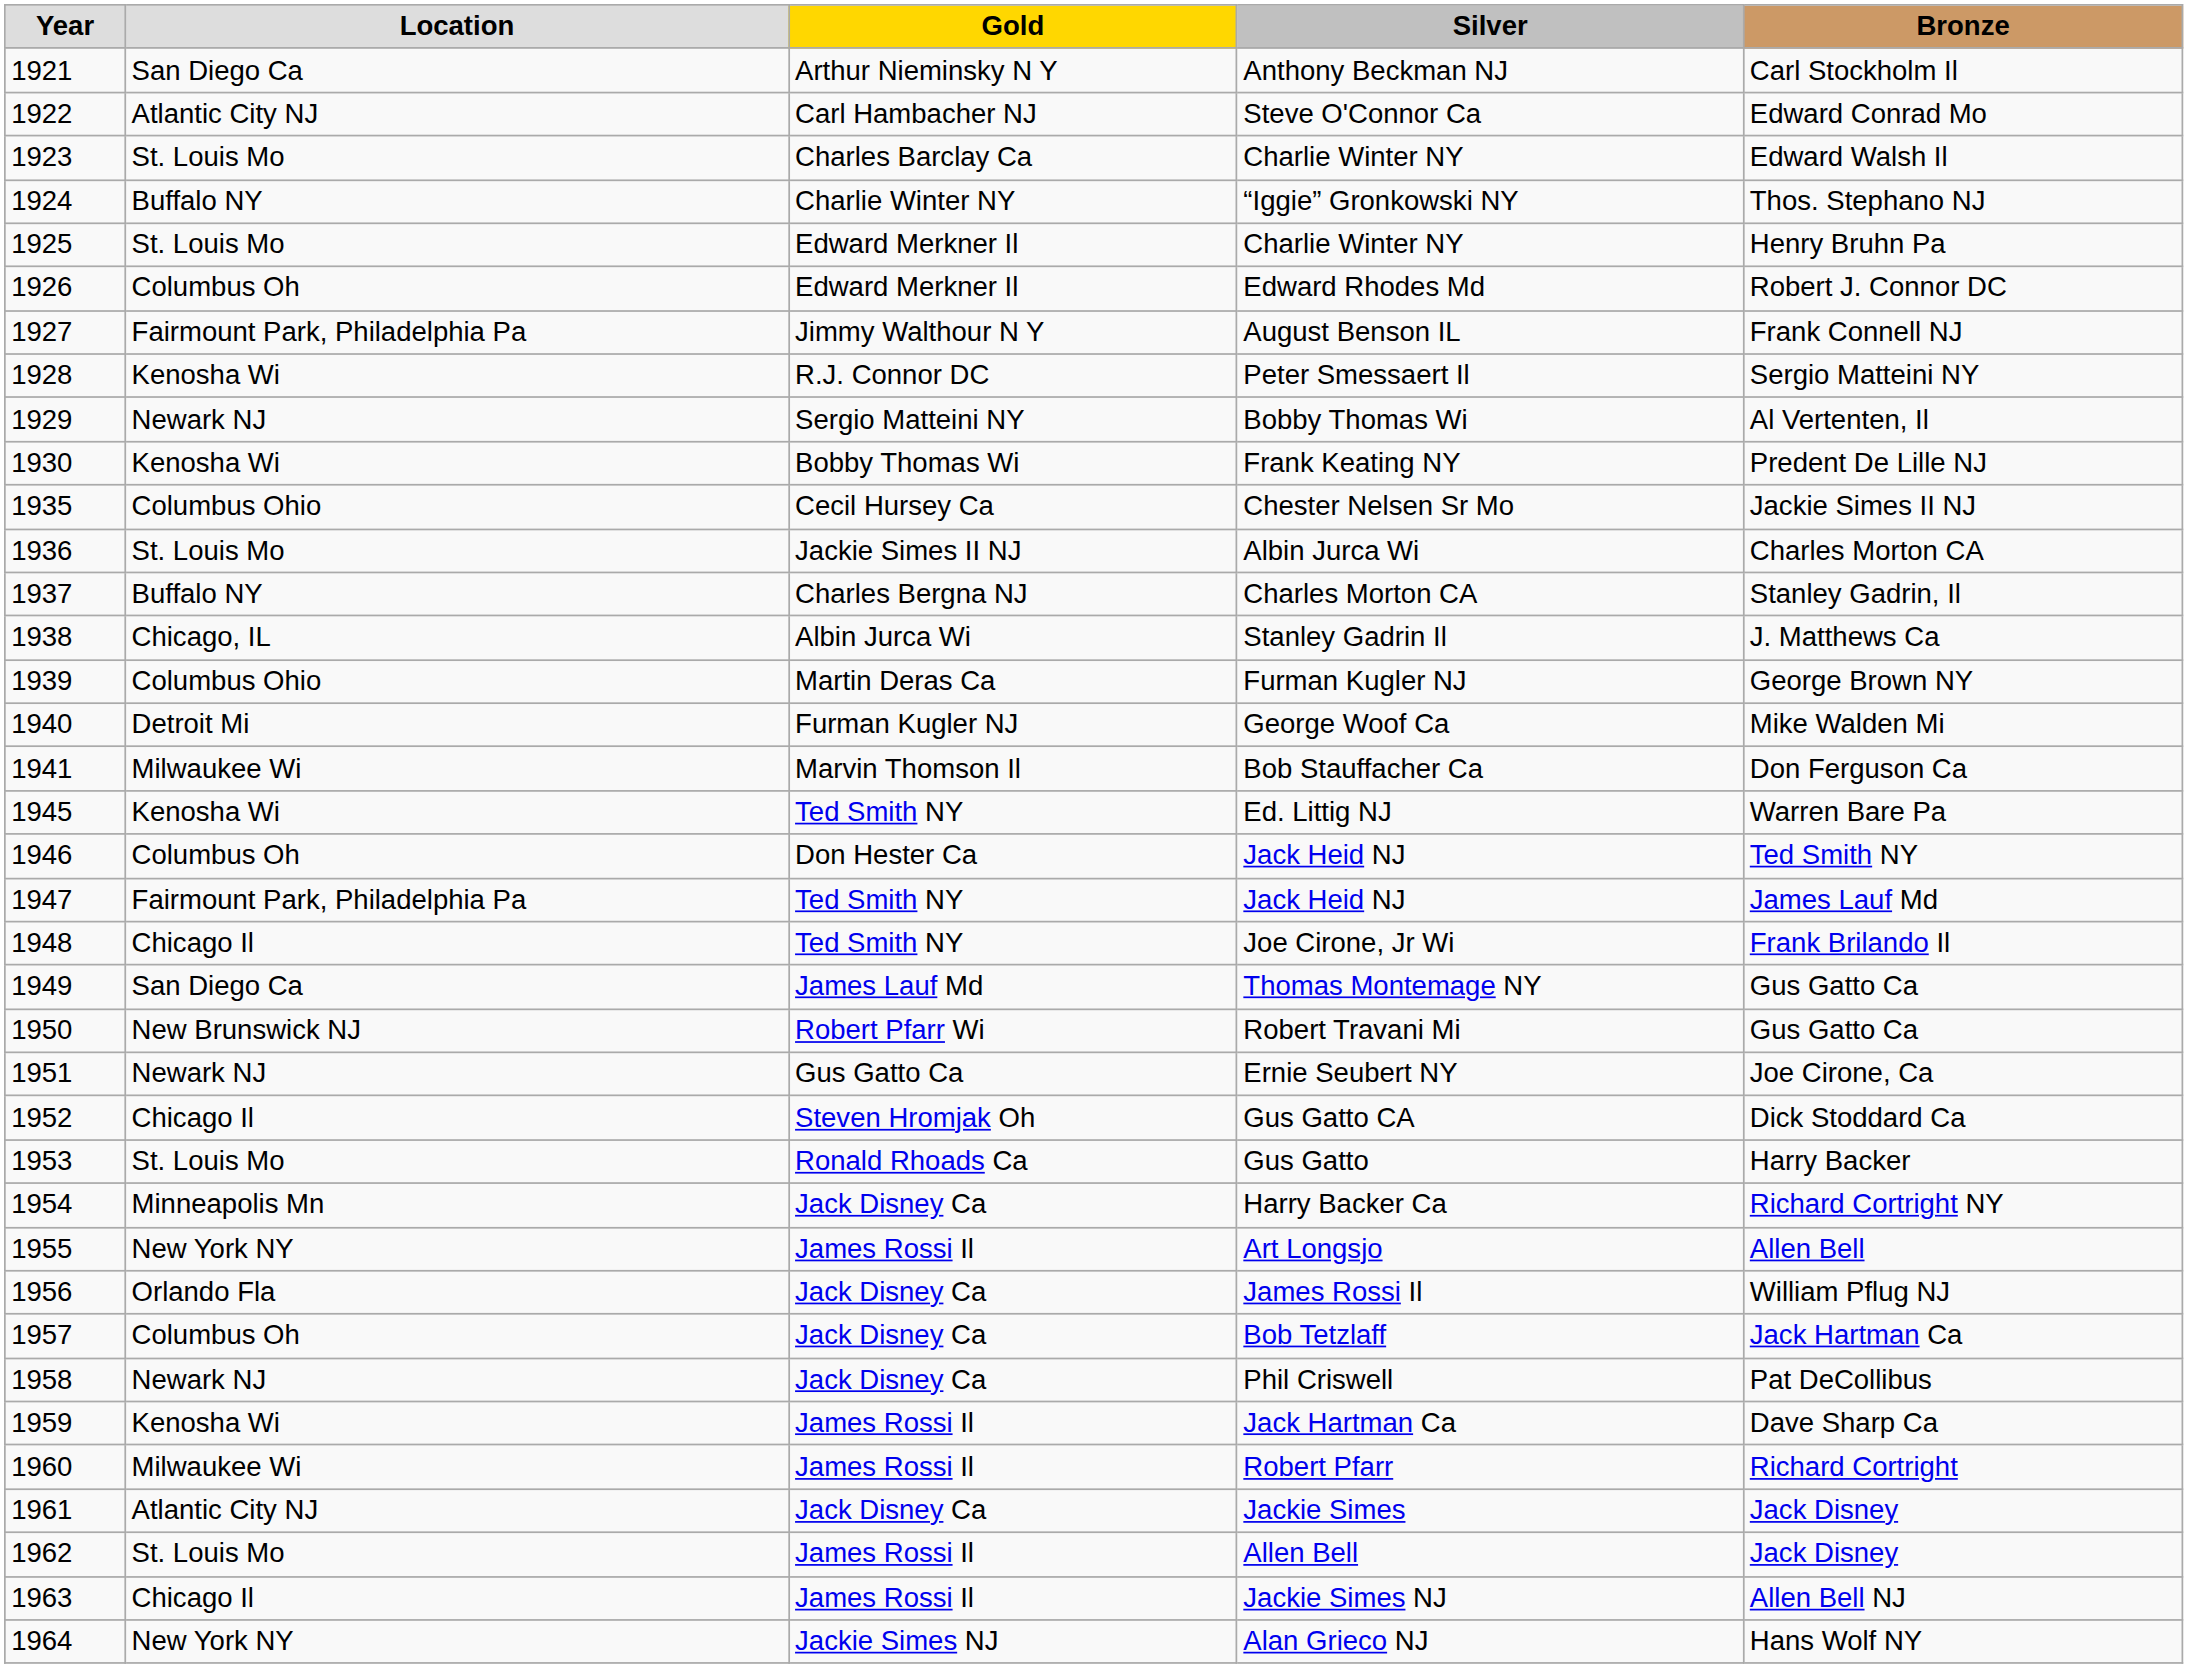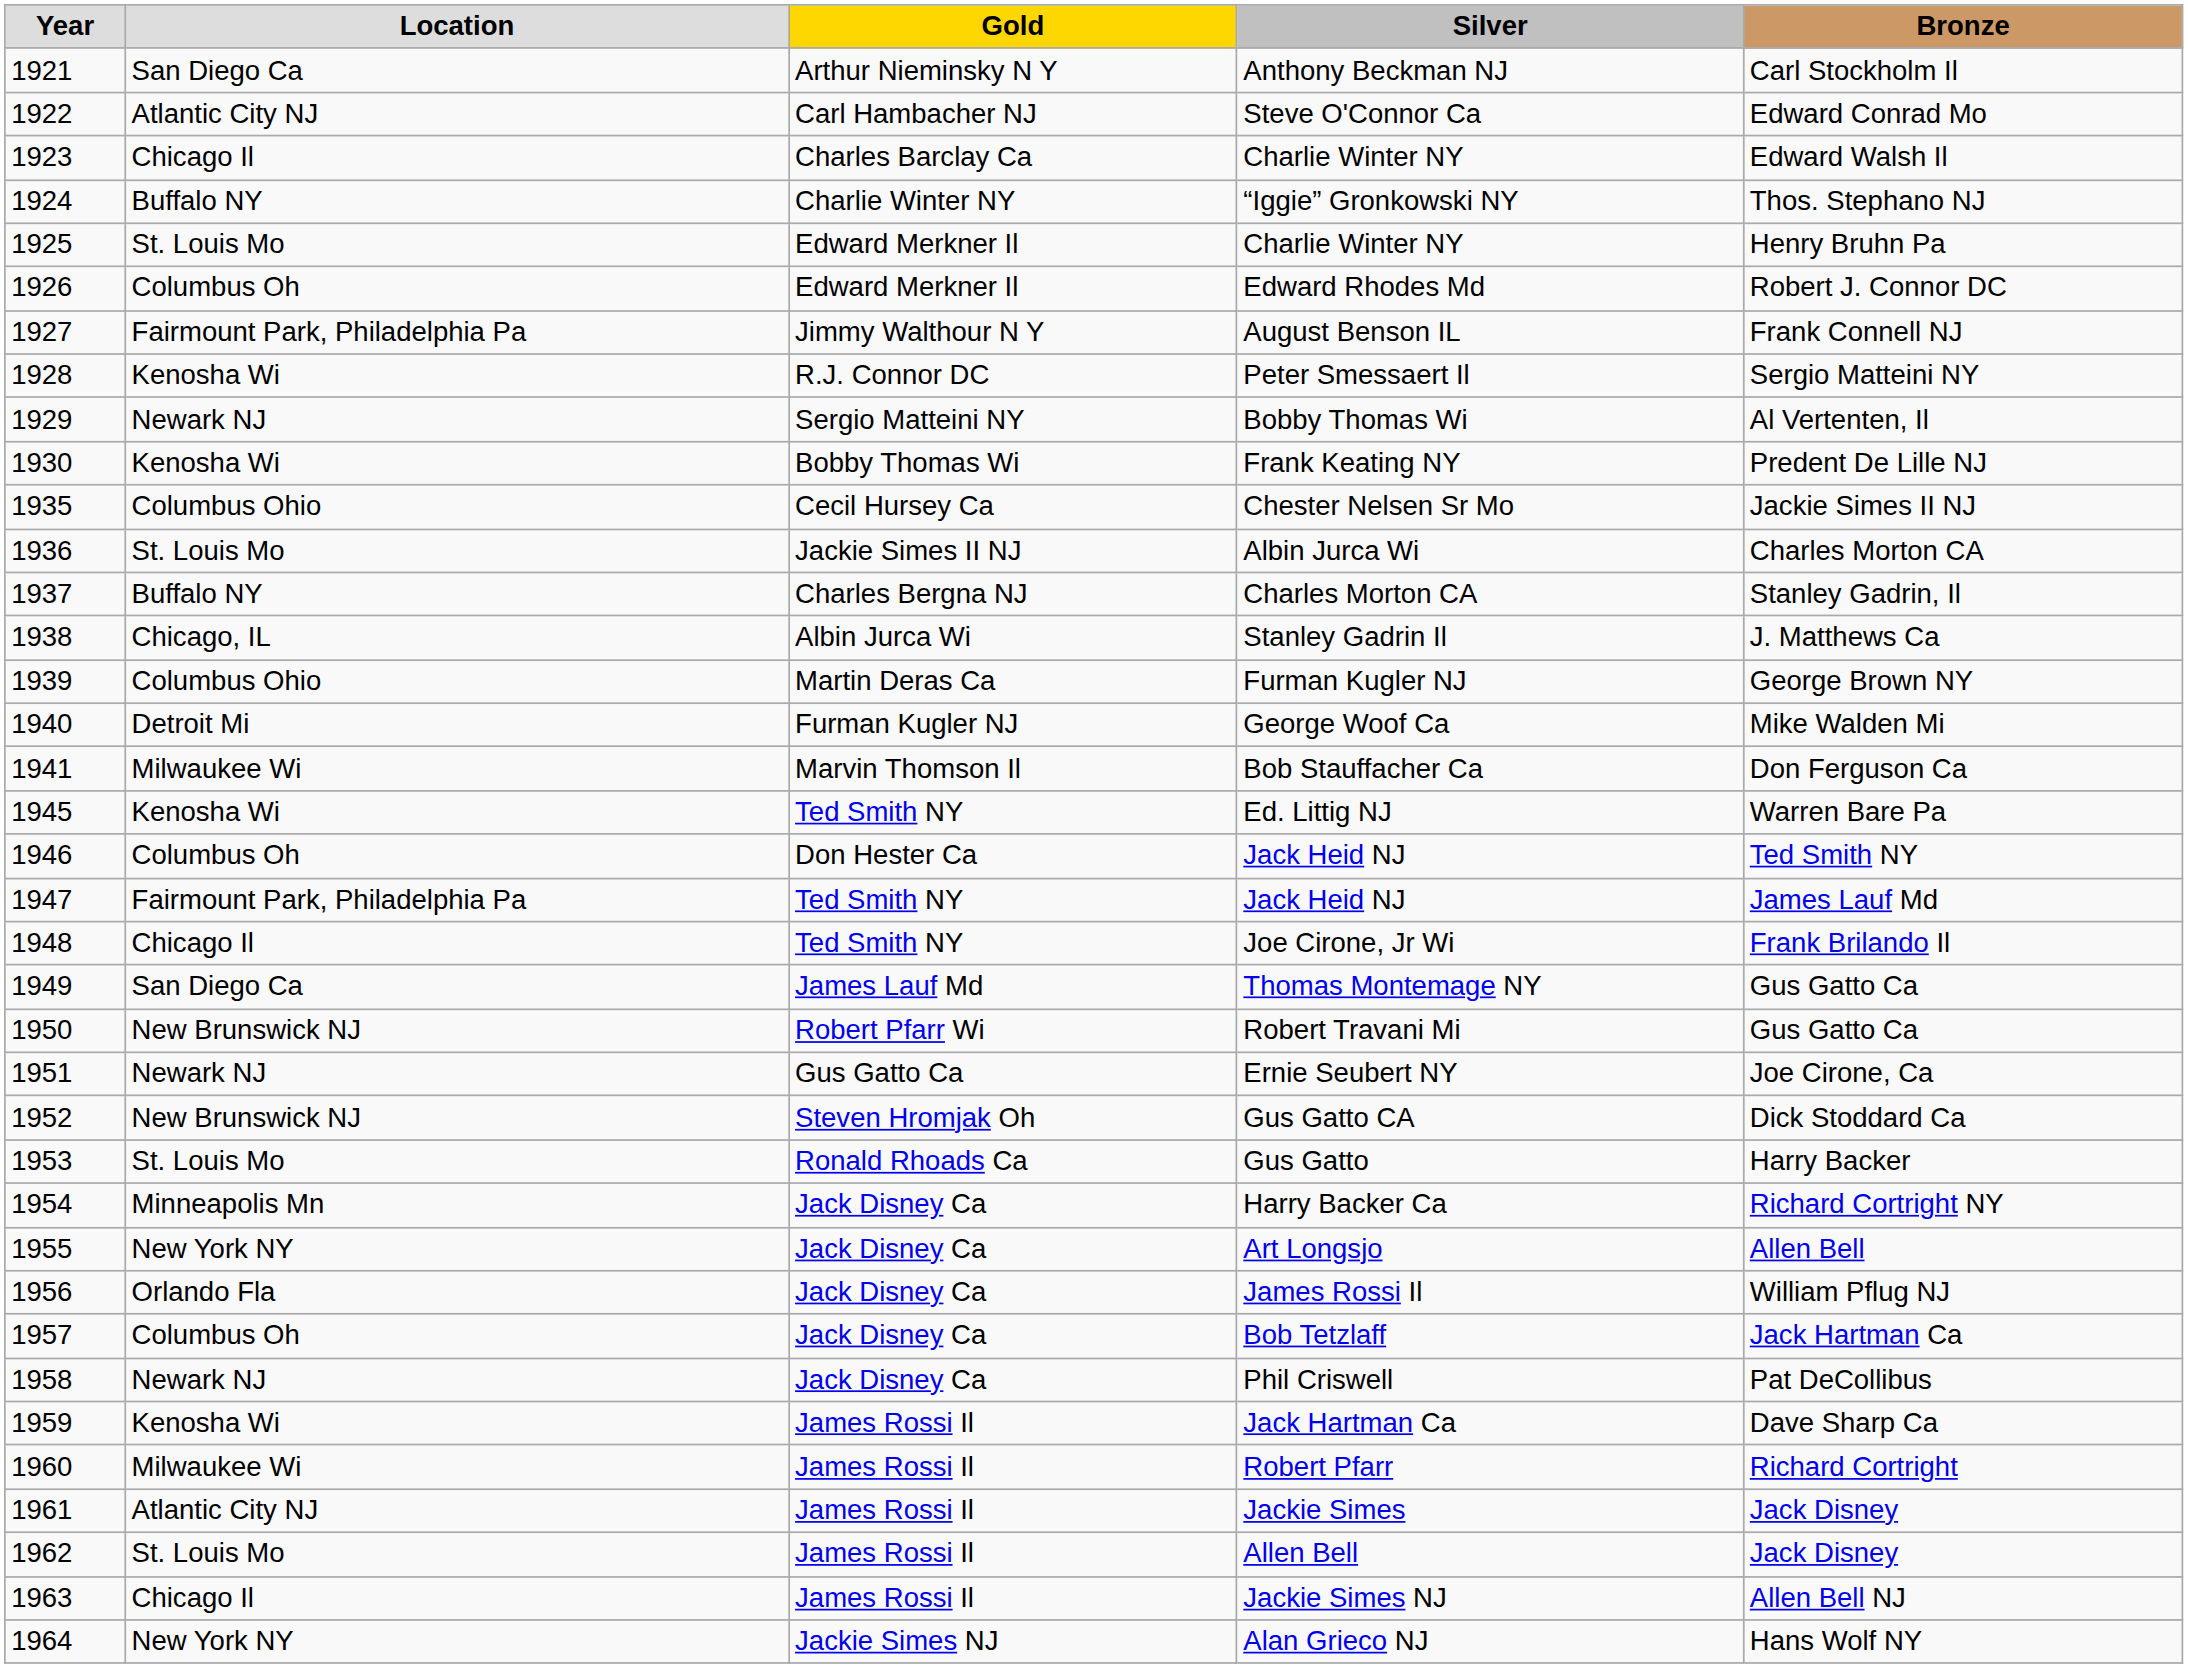 <table class="wikitable" style="width: 80%; text-align:left;">
 <tr>
 <td style="background:#DDDDDD; font-weight:bold; text-align:center;">Year</td>
 <td style="background:#DDDDDD; font-weight:bold; text-align:center;">Location</td>
 <td style="background:gold;font-weight:bold; text-align:center;">Gold</td>
 <td style="background:silver; font-weight:bold; text-align:center;">Silver</td>
 <td style="background:#cc9966; font-weight:bold; text-align:center;">Bronze</td>
 </tr>
 <tr>
 <td>1921</td>
 <td>San Diego Ca</td>
 <td>Arthur Nieminsky N Y</td>
 <td>Anthony Beckman NJ</td>
 <td>Carl Stockholm Il</td>
 </tr>
 <tr>
 <td>1922</td>
 <td>Atlantic City NJ</td>
 <td>Carl Hambacher NJ</td>
 <td>Steve O'Connor Ca</td>
 <td>Edward Conrad Mo</td>
 </tr>
 <tr>
 <td>1923</td>
-<td>St. Louis Mo</td>
+<td>Chicago Il</td>
 <td>Charles Barclay Ca</td>
 <td>Charlie Winter NY</td>
 <td>Edward Walsh Il</td>
 </tr>
 <tr>
 <td>1924</td>
 <td>Buffalo NY</td>
 <td>Charlie Winter NY</td>
 <td>“Iggie” Gronkowski NY</td>
 <td>Thos. Stephano NJ</td>
 </tr>
 <tr>
 <td>1925</td>
 <td>St. Louis Mo</td>
 <td>Edward Merkner Il</td>
 <td>Charlie Winter NY</td>
 <td>Henry Bruhn Pa</td>
 </tr>
 <tr>
 <td>1926</td>
 <td>Columbus Oh</td>
 <td>Edward Merkner Il</td>
 <td>Edward Rhodes Md</td>
 <td>Robert J. Connor DC</td>
 </tr>
 <tr>
 <td>1927</td>
 <td>Fairmount Park, Philadelphia Pa</td>
 <td>Jimmy Walthour N Y</td>
 <td>August Benson IL</td>
 <td>Frank Connell NJ</td>
 </tr>
 <tr>
 <td>1928</td>
 <td>Kenosha Wi</td>
 <td>R.J. Connor DC</td>
 <td>Peter Smessaert Il</td>
 <td>Sergio Matteini NY</td>
 </tr>
 <tr>
 <td>1929</td>
 <td>Newark NJ</td>
 <td>Sergio Matteini NY</td>
 <td>Bobby Thomas Wi</td>
 <td>Al Vertenten, Il</td>
 </tr>
 <tr>
 <td>1930</td>
 <td>Kenosha Wi</td>
 <td>Bobby Thomas Wi</td>
 <td>Frank Keating NY</td>
 <td>Predent De Lille NJ</td>
 </tr>
 <tr>
 <td>1935</td>
 <td>Columbus Ohio</td>
 <td>Cecil Hursey Ca</td>
 <td>Chester Nelsen Sr Mo</td>
 <td>Jackie Simes II NJ</td>
 </tr>
 <tr>
 <td>1936</td>
 <td>St. Louis Mo</td>
 <td>Jackie Simes II NJ</td>
 <td>Albin Jurca Wi</td>
 <td>Charles Morton CA</td>
 </tr>
 <tr>
 <td>1937</td>
 <td>Buffalo NY</td>
 <td>Charles Bergna NJ</td>
 <td>Charles Morton CA</td>
 <td>Stanley Gadrin, Il</td>
 </tr>
 <tr>
 <td>1938 </td>
 <td>Chicago, IL</td>
 <td>Albin Jurca Wi</td>
 <td>Stanley Gadrin Il</td>
 <td>J. Matthews Ca</td>
 </tr>
 <tr>
 <td>1939</td>
 <td>Columbus Ohio</td>
 <td>Martin Deras Ca</td>
 <td>Furman Kugler NJ</td>
 <td>George Brown NY</td>
 </tr>
 <tr>
 <td>1940</td>
 <td>Detroit Mi</td>
 <td>Furman Kugler NJ</td>
 <td>George Woof Ca</td>
 <td>Mike Walden Mi</td>
 </tr>
 <tr>
 <td>1941</td>
 <td>Milwaukee Wi</td>
 <td>Marvin Thomson Il</td>
 <td>Bob Stauffacher Ca</td>
 <td>Don Ferguson Ca</td>
 </tr>
 <tr>
 <td>1945</td>
 <td>Kenosha Wi</td>
 <td><a href='#'>Ted Smith</a> NY</td>
 <td>Ed. Littig NJ</td>
 <td>Warren Bare Pa</td>
 </tr>
 <tr>
 <td>1946</td>
 <td>Columbus Oh</td>
 <td>Don Hester Ca</td>
 <td><a href='#'>Jack Heid</a> NJ</td>
 <td><a href='#'>Ted Smith</a> NY</td>
 </tr>
 <tr>
 <td>1947</td>
 <td>Fairmount Park, Philadelphia Pa</td>
 <td><a href='#'>Ted Smith</a> NY</td>
 <td><a href='#'>Jack Heid</a> NJ</td>
 <td><a href='#'>James Lauf</a> Md</td>
 </tr>
 <tr>
 <td>1948</td>
 <td>Chicago Il</td>
 <td><a href='#'>Ted Smith</a> NY</td>
 <td>Joe Cirone, Jr Wi</td>
 <td><a href='#'>Frank Brilando</a> Il</td>
 </tr>
 <tr>
 <td>1949</td>
 <td>San Diego Ca</td>
 <td><a href='#'>James Lauf</a> Md</td>
 <td><a href='#'>Thomas Montemage</a> NY</td>
 <td>Gus Gatto Ca</td>
 </tr>
 <tr>
 <td>1950</td>
 <td>New Brunswick NJ</td>
 <td><a href='#'>Robert Pfarr</a> Wi</td>
 <td>Robert Travani Mi</td>
 <td>Gus Gatto Ca</td>
 </tr>
 <tr>
 <td>1951</td>
 <td>Newark NJ</td>
 <td>Gus Gatto Ca</td>
 <td>Ernie Seubert NY</td>
 <td>Joe Cirone, Ca</td>
 </tr>
 <tr>
 <td>1952</td>
-<td>Chicago Il</td>
+<td>New Brunswick NJ</td>
 <td><a href='#'>Steven Hromjak</a> Oh</td>
 <td>Gus Gatto CA</td>
 <td>Dick Stoddard Ca</td>
 </tr>
 <tr>
 <td>1953</td>
 <td>St. Louis Mo</td>
 <td><a href='#'>Ronald Rhoads</a> Ca</td>
 <td>Gus Gatto</td>
 <td>Harry Backer</td>
 </tr>
 <tr>
 <td>1954</td>
 <td>Minneapolis Mn</td>
 <td><a href='#'>Jack Disney</a> Ca</td>
 <td>Harry Backer Ca</td>
 <td><a href='#'>Richard Cortright</a> NY</td>
 </tr>
 <tr>
 <td>1955</td>
 <td>New York NY</td>
-<td><a href='#'>James Rossi</a> Il</td>
+<td><a href='#'>Jack Disney</a> Ca</td>
 <td><a href='#'>Art Longsjo</a></td>
 <td><a href='#'>Allen Bell</a></td>
 </tr>
 <tr>
 <td>1956</td>
 <td>Orlando Fla</td>
 <td><a href='#'>Jack Disney</a> Ca</td>
 <td><a href='#'>James Rossi</a> Il</td>
 <td>William Pflug NJ</td>
 </tr>
 <tr>
 <td>1957</td>
 <td>Columbus Oh</td>
 <td><a href='#'>Jack Disney</a> Ca</td>
 <td><a href='#'>Bob Tetzlaff</a></td>
 <td><a href='#'>Jack Hartman</a> Ca</td>
 </tr>
 <tr>
 <td>1958</td>
 <td>Newark NJ</td>
 <td><a href='#'>Jack Disney</a> Ca</td>
 <td>Phil Criswell </td>
 <td>Pat DeCollibus</td>
 </tr>
 <tr>
 <td>1959</td>
 <td>Kenosha Wi</td>
 <td><a href='#'>James Rossi</a> Il</td>
 <td><a href='#'>Jack Hartman</a> Ca</td>
 <td>Dave Sharp Ca</td>
 </tr>
 <tr>
 <td>1960<br></td>
 <td>Milwaukee Wi</td>
 <td><a href='#'>James Rossi</a> Il</td>
 <td><a href='#'>Robert Pfarr</a></td>
 <td><a href='#'>Richard Cortright</a></td>
 </tr>
 <tr>
 <td>1961<br></td>
 <td>Atlantic City NJ</td>
-<td><a href='#'>Jack Disney</a> Ca</td>
+<td><a href='#'>James Rossi</a> Il</td>
 <td><a href='#'>Jackie Simes</a></td>
 <td><a href='#'>Jack Disney</a></td>
 </tr>
 <tr>
 <td>1962<br></td>
 <td>St. Louis Mo</td>
 <td><a href='#'>James Rossi</a> Il</td>
 <td><a href='#'>Allen Bell</a></td>
 <td><a href='#'>Jack Disney</a></td>
 </tr>
 <tr>
 <td>1963</td>
 <td>Chicago Il</td>
 <td><a href='#'>James Rossi</a> Il</td>
 <td><a href='#'>Jackie Simes</a> NJ</td>
 <td><a href='#'>Allen Bell</a> NJ</td>
 </tr>
 <tr>
 <td>1964</td>
 <td>New York NY</td>
 <td><a href='#'>Jackie Simes</a> NJ</td>
 <td><a href='#'>Alan Grieco</a> NJ</td>
 <td>Hans Wolf NY </td>
 </tr>
 </table>
